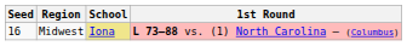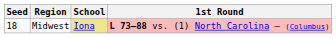 <table class="sortable wikitable" style="white-space:nowrap;">
 <tr>
 <th>Seed</th>
 <th>Region</th>
 <th>School</th>
 <th>1st Round</th>
 </tr>
 <tr>
-<td>16</td>
+<td>18</td>
 <td>Midwest</td>
 <td style="background: khaki;"><a href='#'>Iona</a></td>
 <td style="background:#fbb;"><strong>L 73–88</strong> vs. (1) <a href='#'>North Carolina</a> – <small>(<a href='#'>Columbus</a>)</small></td>
 </tr>
 </table>
